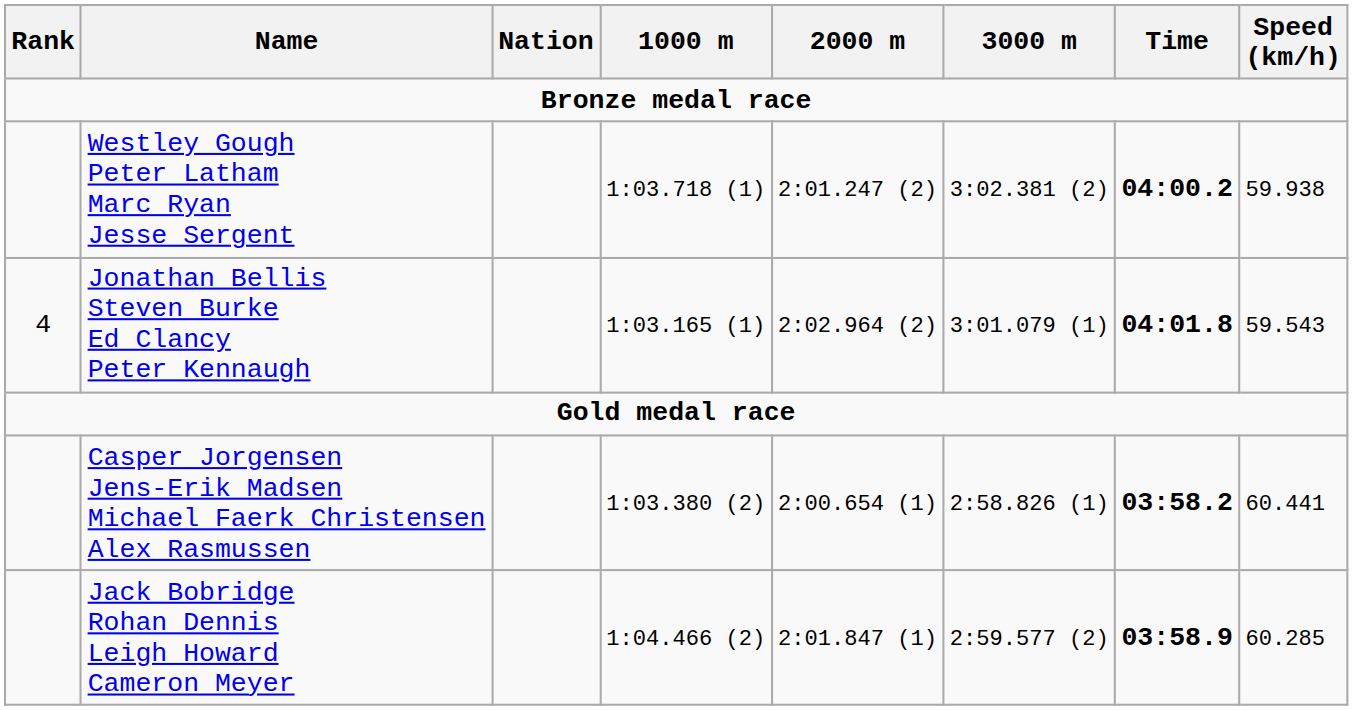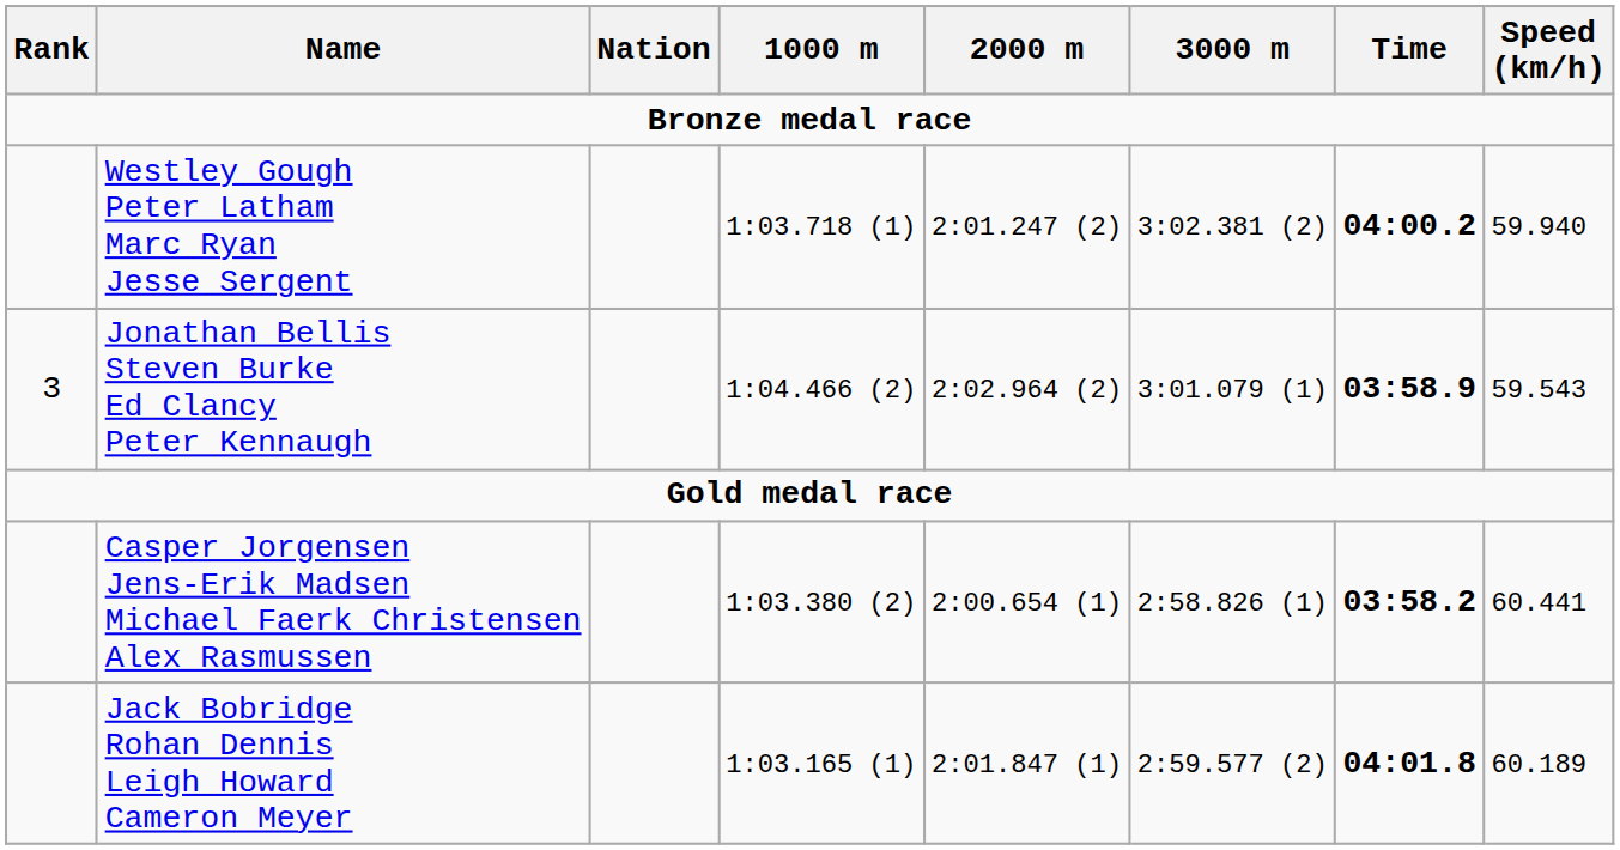 <table class=wikitable sortable style=text-align:center>
 <tr>
 <th>Rank</th>
 <th>Name</th>
 <th>Nation</th>
 <th>1000 m</th>
 <th>2000 m</th>
 <th>3000 m</th>
 <th>Time</th>
 <th>Speed<br>(km/h)</th>
 </tr>
 <tr>
 <td colspan=8><strong>Bronze medal race</strong></td>
 </tr>
 <tr>
 <td></td>
 <td align=left><a href='#'>Westley Gough</a><br><a href='#'>Peter Latham</a><br><a href='#'>Marc Ryan</a><br><a href='#'>Jesse Sergent</a></td>
 <td align=left></td>
 <td align=left><small>1:03.718 (1)</small></td>
 <td align=left><small>2:01.247 (2)</small></td>
 <td align=left><small>3:02.381 (2)</small></td>
 <td align=left><strong>04:00.2</strong></td>
-<td align=left><small>59.938</small></td>
+<td align=left><small>59.940</small></td>
 </tr>
 <tr>
-<td>4</td>
+<td>3</td>
 <td align=left><a href='#'>Jonathan Bellis</a><br><a href='#'>Steven Burke</a><br><a href='#'>Ed Clancy</a><br><a href='#'>Peter Kennaugh</a></td>
 <td align=left></td>
-<td align=left><small>1:03.165 (1)</small></td>
+<td align=left><small>1:04.466 (2)</small></td>
 <td align=left><small>2:02.964 (2)</small></td>
 <td align=left><small>3:01.079 (1)</small></td>
-<td align=left><strong>04:01.8</strong></td>
+<td align=left><strong>03:58.9</strong></td>
 <td align=left><small>59.543</small></td>
 </tr>
 <tr>
 <td colspan=8><strong>Gold medal race</strong></td>
 </tr>
 <tr>
 <td></td>
 <td align=left><a href='#'>Casper Jorgensen</a><br><a href='#'>Jens-Erik Madsen</a><br><a href='#'>Michael Faerk Christensen</a><br><a href='#'>Alex Rasmussen</a></td>
 <td align=left></td>
 <td align=left><small>1:03.380 (2)</small></td>
 <td align=left><small>2:00.654 (1)</small></td>
 <td align=left><small>2:58.826 (1)</small></td>
 <td align=left><strong>03:58.2</strong></td>
 <td align=left><small>60.441</small></td>
 </tr>
 <tr>
 <td></td>
 <td align=left><a href='#'>Jack Bobridge</a><br><a href='#'>Rohan Dennis</a><br><a href='#'>Leigh Howard</a><br><a href='#'>Cameron Meyer</a></td>
 <td align=left></td>
-<td align=left><small>1:04.466 (2)</small></td>
+<td align=left><small>1:03.165 (1)</small></td>
 <td align=left><small>2:01.847 (1)</small></td>
 <td align=left><small>2:59.577 (2)</small></td>
-<td align=left><strong>03:58.9</strong></td>
-<td align=left><small>60.285</small></td>
+<td align=left><strong>04:01.8</strong></td>
+<td align=left><small>60.189</small></td>
 </tr>
 </table>
